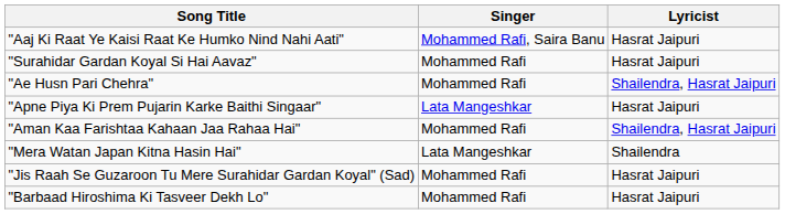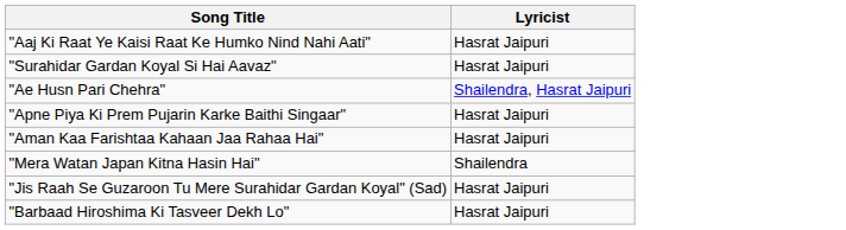 <table class="wikitable">
 <tr>
 <th>Song Title</th>
-<th>Singer</th>
 <th>Lyricist</th>
 </tr>
 <tr>
 <td>"Aaj Ki Raat Ye Kaisi Raat Ke Humko Nind Nahi Aati"</td>
-<td><a href='#'>Mohammed Rafi</a>, Saira Banu</td>
 <td>Hasrat Jaipuri</td>
 </tr>
 <tr>
 <td>"Surahidar Gardan Koyal Si Hai Aavaz"</td>
-<td>Mohammed Rafi</td>
 <td>Hasrat Jaipuri</td>
 </tr>
 <tr>
 <td>"Ae Husn Pari Chehra"</td>
-<td>Mohammed Rafi</td>
 <td><a href='#'>Shailendra</a>, <a href='#'>Hasrat Jaipuri</a></td>
 </tr>
 <tr>
 <td>"Apne Piya Ki Prem Pujarin Karke Baithi Singaar"</td>
-<td><a href='#'>Lata Mangeshkar</a></td>
 <td>Hasrat Jaipuri</td>
 </tr>
 <tr>
 <td>"Aman Kaa Farishtaa Kahaan Jaa Rahaa Hai"</td>
-<td>Mohammed Rafi</td>
-<td><a href='#'>Shailendra</a>, <a href='#'>Hasrat Jaipuri</a></td>
+<td>Hasrat Jaipuri</td>
 </tr>
 <tr>
 <td>"Mera Watan Japan Kitna Hasin Hai"</td>
-<td>Lata Mangeshkar</td>
 <td>Shailendra</td>
 </tr>
 <tr>
 <td>"Jis Raah Se Guzaroon Tu Mere Surahidar Gardan Koyal" (Sad)</td>
-<td>Mohammed Rafi</td>
 <td>Hasrat Jaipuri</td>
 </tr>
 <tr>
 <td>"Barbaad Hiroshima Ki Tasveer Dekh Lo"</td>
-<td>Mohammed Rafi</td>
 <td>Hasrat Jaipuri</td>
 </tr>
 </table>
